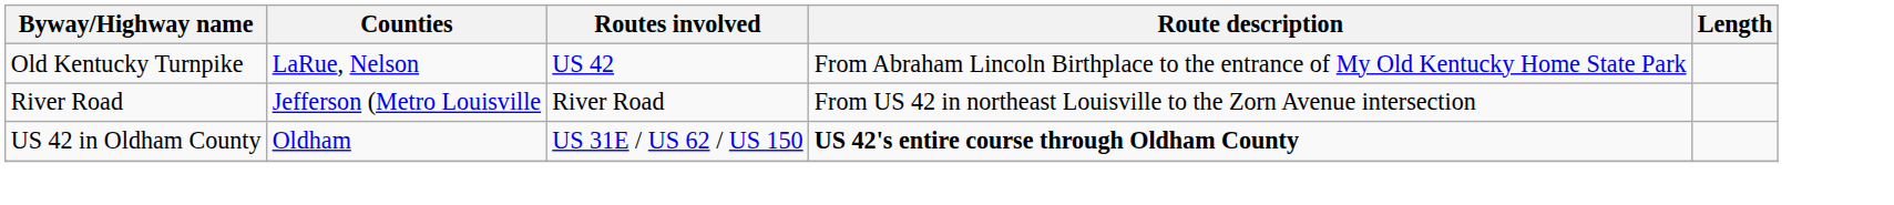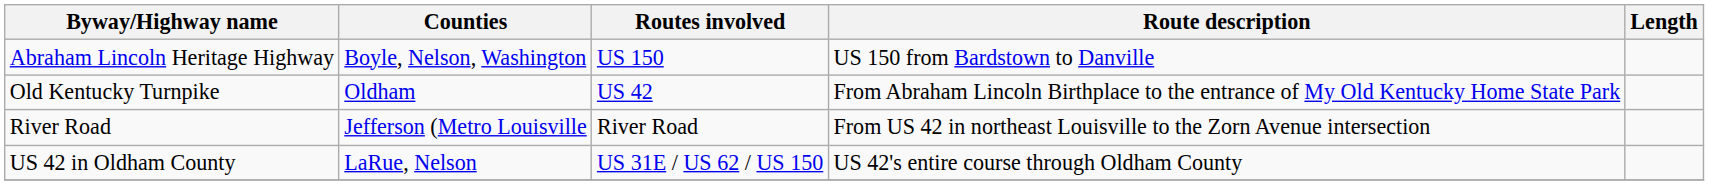 <table class="wikitable">
 <tr>
 <th>Byway/Highway name</th>
 <th>Counties</th>
 <th>Routes involved</th>
 <th>Route description</th>
 <th>Length</th>
 </tr>
 <tr>
+<td><a href='#'>Abraham Lincoln</a> Heritage Highway</td>
+<td><a href='#'>Boyle</a>, <a href='#'>Nelson</a>, <a href='#'>Washington</a></td>
+<td><a href='#'>US 150</a></td>
+<td>US 150 from <a href='#'>Bardstown</a> to <a href='#'>Danville</a></td>
+<td></td>
+</tr>
+<tr>
 <td>Old Kentucky Turnpike </td>
-<td><a href='#'>LaRue</a>, <a href='#'>Nelson</a></td>
+<td><a href='#'>Oldham</a></td>
 <td><a href='#'>US 42</a></td>
 <td>From Abraham Lincoln Birthplace to the entrance of <a href='#'>My Old Kentucky Home State Park</a></td>
 <td></td>
 </tr>
 <tr>
 <td>River Road</td>
 <td><a href='#'>Jefferson</a> (<a href='#'>Metro Louisville</a></td>
 <td>River Road</td>
 <td>From US 42 in northeast Louisville to the Zorn Avenue intersection</td>
 <td></td>
 </tr>
 <tr>
 <td>US 42 in Oldham County</td>
-<td><a href='#'>Oldham</a></td>
+<td><a href='#'>LaRue</a>, <a href='#'>Nelson</a></td>
 <td><a href='#'>US 31E</a> / <a href='#'>US 62</a> / <a href='#'>US 150</a></td>
-<td><strong>US 42's entire course through Oldham County</strong></td>
+<td>US 42's entire course through Oldham County</td>
 <td></td>
 </tr>
 <tr>
 </tr>
 </table>
